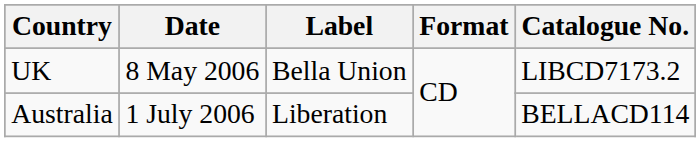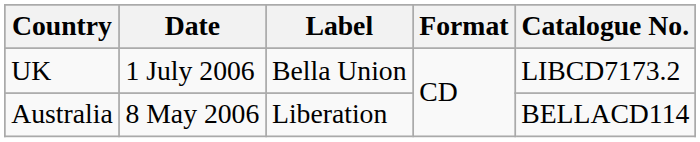 <table class="wikitable">
 <tr>
 <th>Country</th>
 <th>Date</th>
 <th>Label</th>
 <th>Format</th>
 <th>Catalogue No.</th>
 </tr>
 <tr>
 <td>UK</td>
-<td>8 May 2006</td>
+<td>1 July 2006</td>
 <td>Bella Union</td>
 <td rowspan="2">CD</td>
 <td>LIBCD7173.2</td>
 </tr>
 <tr>
 <td>Australia</td>
-<td>1 July 2006</td>
+<td>8 May 2006</td>
 <td>Liberation</td>
 <td>BELLACD114</td>
 </tr>
 </table>
